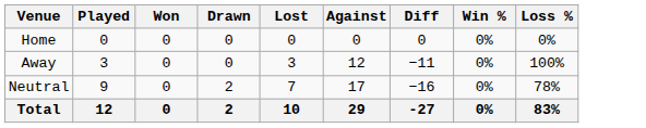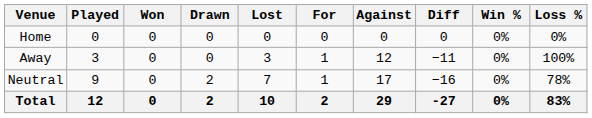 <table class="wikitable sortable" style="text-align:center;">
 <tr>
 <th style="width:50px;">Venue</th>
 <th style="width:50px;">Played</th>
 <th style="width:50px;">Won</th>
 <th style="width:50px;">Drawn</th>
 <th style="width:50px;">Lost</th>
+<th style="width:50px;">For</th>
 <th style="width:50px;">Against</th>
 <th style="width:50px;">Diff</th>
 <th style="width:50px;">Win %</th>
 <th style="width:50px;">Loss %</th>
 </tr>
 <tr>
 <td align=center>Home</td>
+<td>0</td>
 <td>0</td>
 <td>0</td>
 <td>0</td>
 <td>0</td>
 <td>0</td>
 <td>0</td>
 <td>0%</td>
 <td>0%</td>
 </tr>
 <tr>
 <td align=center>Away</td>
 <td>3</td>
 <td>0</td>
 <td>0</td>
 <td>3</td>
+<td>1</td>
 <td>12</td>
 <td>−11</td>
 <td>0%</td>
 <td>100%</td>
 </tr>
 <tr>
 <td align=center>Neutral</td>
 <td>9</td>
 <td>0</td>
 <td>2</td>
 <td>7</td>
+<td>1</td>
 <td>17</td>
 <td>−16</td>
 <td>0%</td>
 <td>78%</td>
 </tr>
 <tr>
 <th>Total</th>
 <th>12</th>
 <th>0</th>
 <th>2</th>
 <th>10</th>
+<th>2</th>
 <th>29</th>
 <th>-27</th>
 <th>0%</th>
 <th>83%</th>
 </tr>
 </table>
